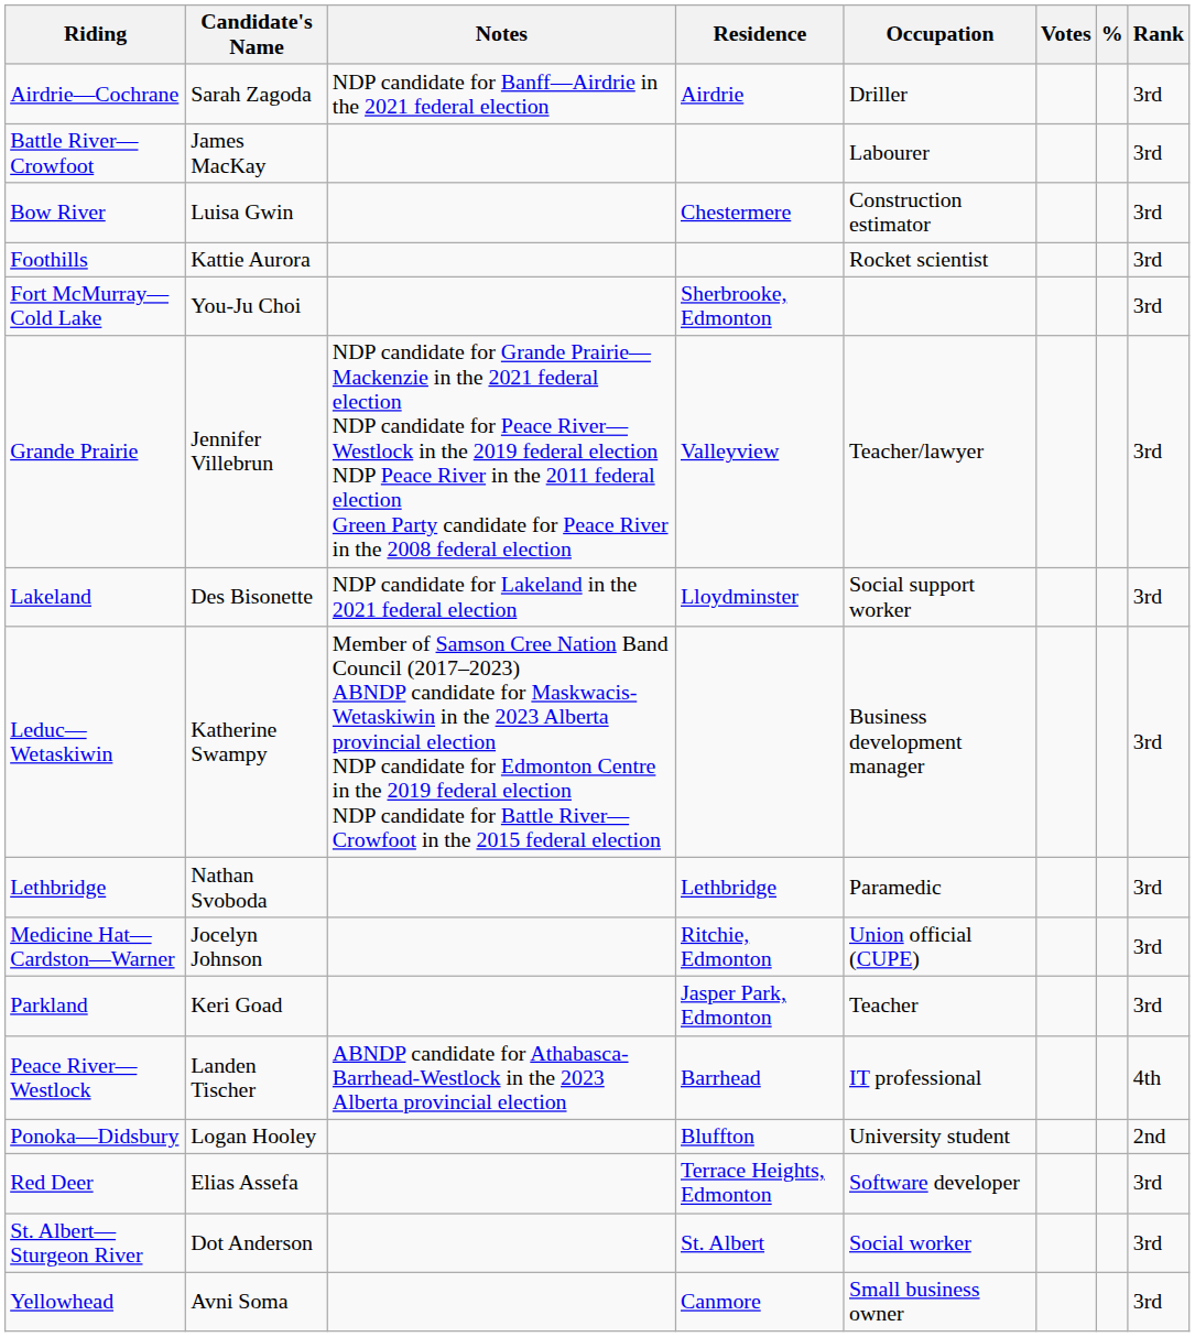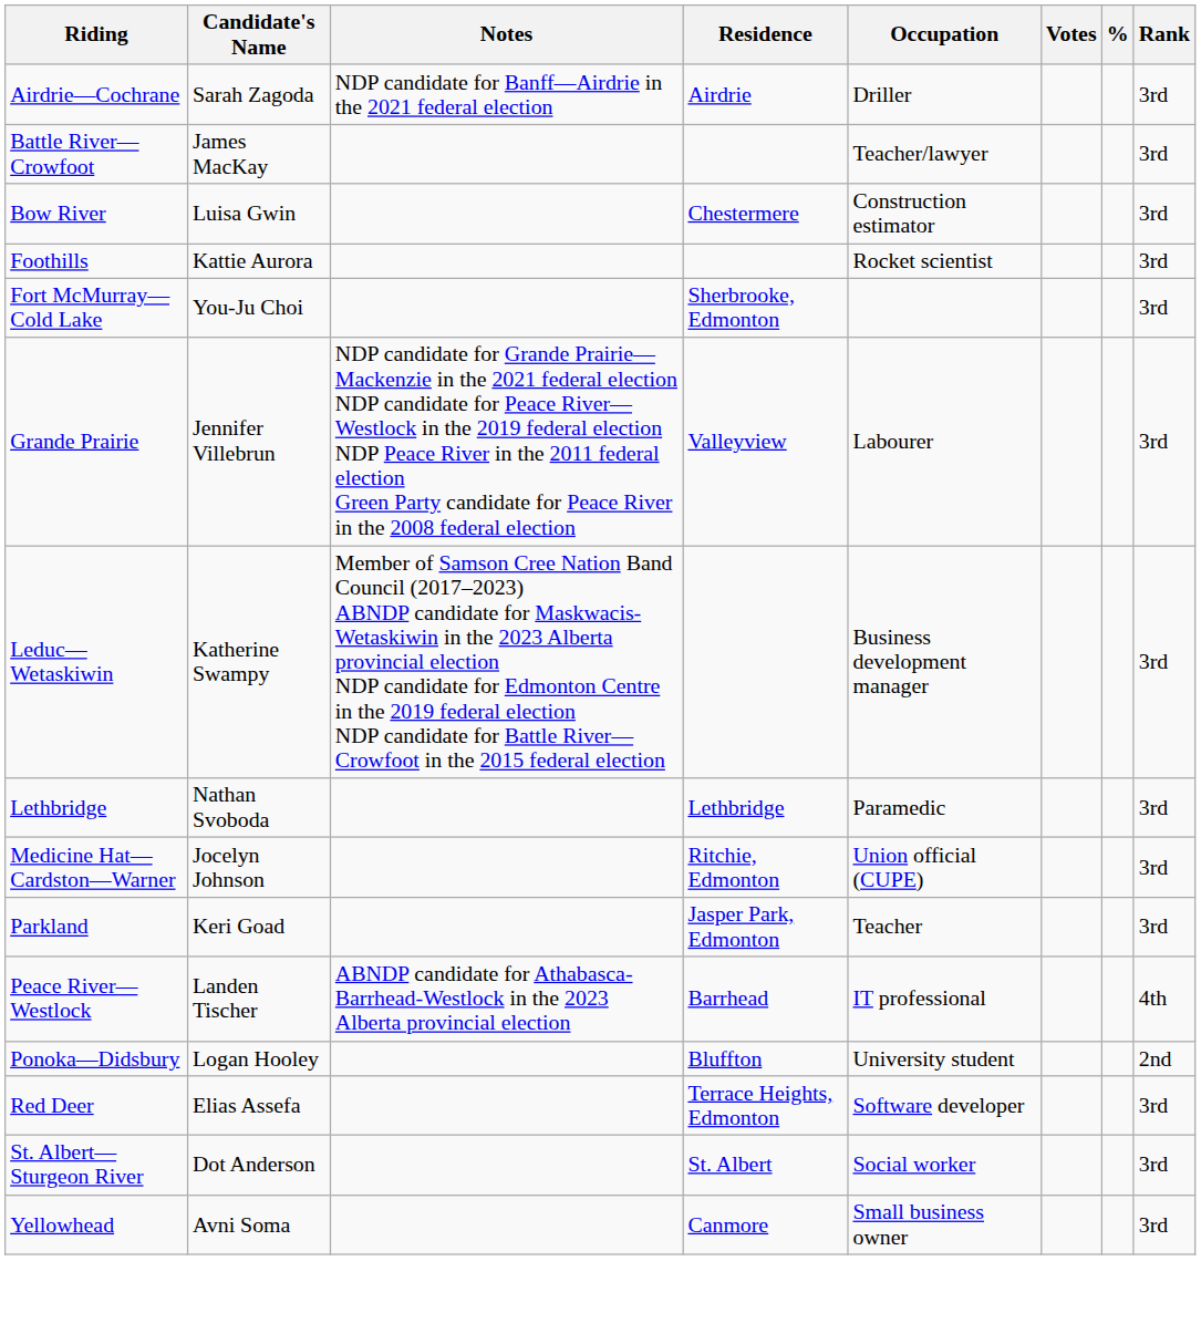 <table class="wikitable sortable">
 <tr>
 <th>Riding<br></th>
 <th>Candidate's Name</th>
 <th>Notes</th>
 <th>Residence</th>
 <th>Occupation</th>
 <th>Votes</th>
 <th>%</th>
 <th>Rank</th>
 </tr>
 <tr>
 <td><a href='#'>Airdrie—Cochrane</a></td>
 <td>Sarah Zagoda</td>
 <td>NDP candidate for <a href='#'>Banff—Airdrie</a> in the <a href='#'>2021 federal election</a></td>
 <td><a href='#'>Airdrie</a></td>
 <td>Driller</td>
 <td></td>
 <td></td>
 <td>3rd</td>
 </tr>
 <tr>
 <td><a href='#'>Battle River—Crowfoot</a></td>
 <td>James MacKay</td>
 <td></td>
 <td></td>
-<td>Labourer</td>
+<td>Teacher/lawyer</td>
 <td></td>
 <td></td>
 <td>3rd</td>
 </tr>
 <tr>
 <td><a href='#'>Bow River</a></td>
 <td>Luisa Gwin</td>
 <td></td>
 <td><a href='#'>Chestermere</a></td>
 <td>Construction estimator</td>
 <td></td>
 <td></td>
 <td>3rd</td>
 </tr>
 <tr>
 <td><a href='#'>Foothills</a></td>
 <td>Kattie Aurora</td>
 <td></td>
 <td></td>
 <td>Rocket scientist</td>
 <td></td>
 <td></td>
 <td>3rd</td>
 </tr>
 <tr>
 <td><a href='#'>Fort McMurray—Cold Lake</a></td>
 <td>You-Ju Choi</td>
 <td></td>
 <td><a href='#'>Sherbrooke, Edmonton</a></td>
 <td></td>
 <td></td>
 <td></td>
 <td>3rd</td>
 </tr>
 <tr>
 <td><a href='#'>Grande Prairie</a></td>
 <td>Jennifer Villebrun</td>
 <td>NDP candidate for <a href='#'>Grande Prairie—Mackenzie</a> in the <a href='#'>2021 federal election</a> <br> NDP candidate for <a href='#'>Peace River—Westlock</a> in the <a href='#'>2019 federal election</a> <br> NDP <a href='#'>Peace River</a> in the <a href='#'>2011 federal election</a> <br> <a href='#'>Green Party</a> candidate for <a href='#'>Peace River</a> in the <a href='#'>2008 federal election</a></td>
 <td><a href='#'>Valleyview</a></td>
-<td>Teacher/lawyer</td>
-<td></td>
-<td></td>
-<td>3rd</td>
-</tr>
-<tr>
-<td><a href='#'>Lakeland</a></td>
-<td>Des Bisonette</td>
-<td>NDP candidate for <a href='#'>Lakeland</a> in the <a href='#'>2021 federal election</a></td>
-<td><a href='#'>Lloydminster</a></td>
-<td>Social support worker</td>
+<td>Labourer</td>
 <td></td>
 <td></td>
 <td>3rd</td>
 </tr>
 <tr>
 <td><a href='#'>Leduc—Wetaskiwin</a></td>
 <td>Katherine Swampy</td>
 <td>Member of <a href='#'>Samson Cree Nation</a> Band Council (2017–2023) <br> <a href='#'>ABNDP</a> candidate for <a href='#'>Maskwacis-Wetaskiwin</a> in the <a href='#'>2023 Alberta provincial election</a> <br> NDP candidate for <a href='#'>Edmonton Centre</a> in the <a href='#'>2019 federal election</a> <br> NDP candidate for <a href='#'>Battle River—Crowfoot</a> in the <a href='#'>2015 federal election</a></td>
 <td></td>
 <td>Business development manager</td>
 <td></td>
 <td></td>
 <td>3rd</td>
 </tr>
 <tr>
 <td><a href='#'>Lethbridge</a></td>
 <td>Nathan Svoboda</td>
 <td></td>
 <td><a href='#'>Lethbridge</a></td>
 <td>Paramedic</td>
 <td></td>
 <td></td>
 <td>3rd</td>
 </tr>
 <tr>
 <td><a href='#'>Medicine Hat—Cardston—Warner</a></td>
 <td>Jocelyn Johnson</td>
 <td></td>
 <td><a href='#'>Ritchie, Edmonton</a></td>
 <td><a href='#'>Union</a> official (<a href='#'>CUPE</a>)</td>
 <td></td>
 <td></td>
 <td>3rd</td>
 </tr>
 <tr>
 <td><a href='#'>Parkland</a></td>
 <td>Keri Goad</td>
 <td></td>
 <td><a href='#'>Jasper Park, Edmonton</a></td>
 <td>Teacher</td>
 <td></td>
 <td></td>
 <td>3rd</td>
 </tr>
 <tr>
 <td><a href='#'>Peace River—Westlock</a></td>
 <td>Landen Tischer</td>
 <td><a href='#'>ABNDP</a> candidate for <a href='#'>Athabasca-Barrhead-Westlock</a> in the <a href='#'>2023 Alberta provincial election</a></td>
 <td><a href='#'>Barrhead</a></td>
 <td><a href='#'>IT</a> professional</td>
 <td></td>
 <td></td>
 <td>4th</td>
 </tr>
 <tr>
 <td><a href='#'>Ponoka—Didsbury</a></td>
 <td>Logan Hooley</td>
 <td></td>
 <td><a href='#'>Bluffton</a></td>
 <td>University student</td>
 <td></td>
 <td></td>
 <td>2nd</td>
 </tr>
 <tr>
 <td><a href='#'>Red Deer</a></td>
 <td>Elias Assefa</td>
 <td></td>
 <td><a href='#'>Terrace Heights, Edmonton</a></td>
 <td><a href='#'>Software</a> developer</td>
 <td></td>
 <td></td>
 <td>3rd</td>
 </tr>
 <tr>
 <td><a href='#'>St. Albert—Sturgeon River</a></td>
 <td>Dot Anderson</td>
 <td></td>
 <td><a href='#'>St. Albert</a></td>
 <td><a href='#'>Social worker</a></td>
 <td></td>
 <td></td>
 <td>3rd</td>
 </tr>
 <tr>
 <td><a href='#'>Yellowhead</a></td>
 <td>Avni Soma</td>
 <td></td>
 <td><a href='#'>Canmore</a></td>
 <td><a href='#'>Small business</a> owner</td>
 <td></td>
 <td></td>
 <td>3rd</td>
 </tr>
 </table>
